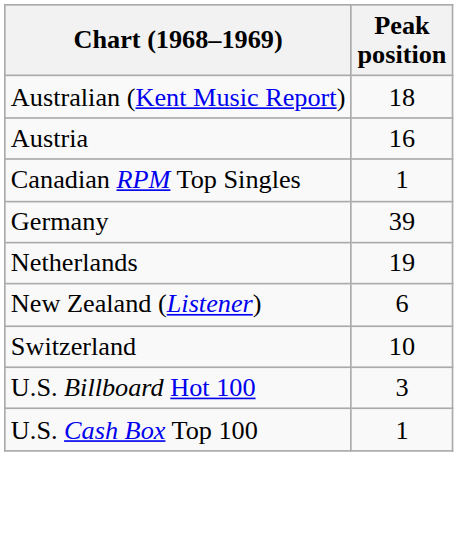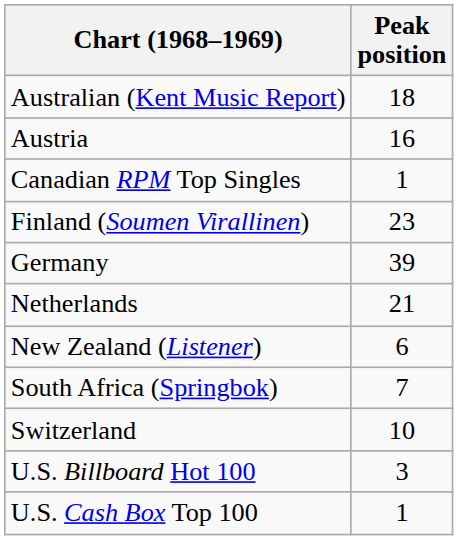 <table class="wikitable sortable">
 <tr>
 <th>Chart (1968–1969)</th>
 <th>Peak<br> position</th>
 </tr>
 <tr>
 <td>Australian (<a href='#'>Kent Music Report</a>)</td>
 <td style="text-align:center;">18</td>
 </tr>
 <tr>
 <td>Austria</td>
 <td style="text-align:center;">16</td>
 </tr>
 <tr>
 <td>Canadian <em><a href='#'>RPM</a></em> Top Singles</td>
 <td style="text-align:center;">1</td>
 </tr>
 <tr>
+<td>Finland (<a href='#'><em>Soumen Virallinen</em></a>)</td>
+<td style="text-align:center;">23</td>
+</tr>
+<tr>
 <td>Germany</td>
 <td style="text-align:center;">39</td>
 </tr>
 <tr>
 <td>Netherlands</td>
-<td style="text-align:center;">19</td>
+<td style="text-align:center;">21</td>
 </tr>
 <tr>
 <td>New Zealand (<em><a href='#'>Listener</a></em>)</td>
 <td style="text-align:center;">6</td>
+</tr>
+<tr>
+<td>South Africa (<a href='#'>Springbok</a>)</td>
+<td style="text-align:center;">7</td>
 </tr>
 <tr>
 <td>Switzerland</td>
 <td style="text-align:center;">10</td>
 </tr>
 <tr>
 <td>U.S. <em>Billboard</em> <a href='#'>Hot 100</a></td>
 <td style="text-align:center;">3</td>
 </tr>
 <tr>
 <td>U.S. <a href='#'><em>Cash Box</em></a> Top 100</td>
 <td style="text-align:center;">1</td>
 </tr>
 </table>
